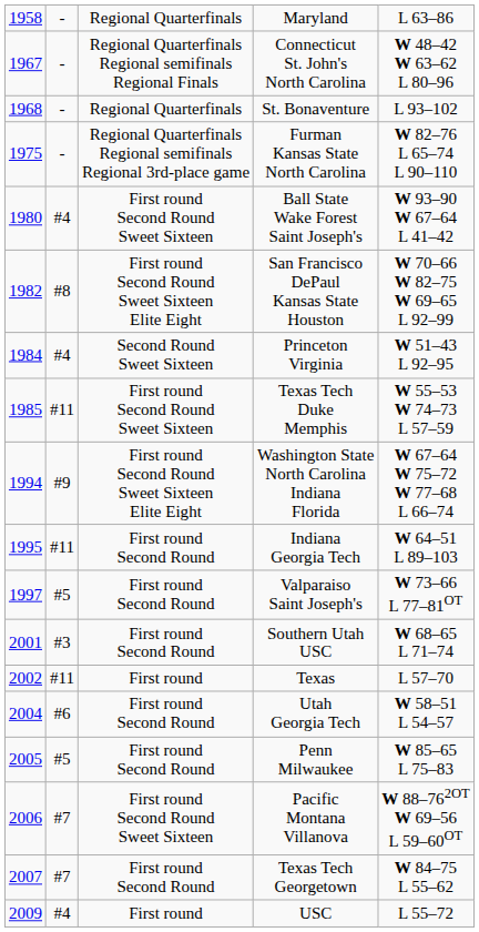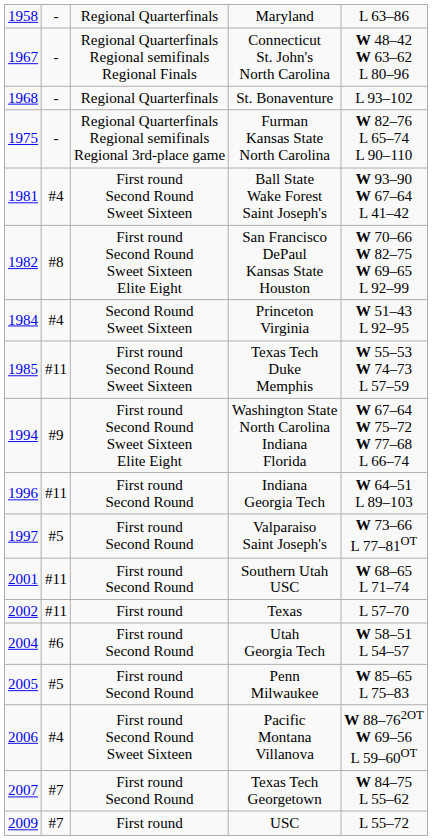 <table class="wikitable">
 <tr align="center">
 <td><a href='#'>1958</a></td>
 <td>-</td>
 <td>Regional Quarterfinals</td>
 <td>Maryland</td>
 <td>L 63–86</td>
 </tr>
 <tr align="center">
 <td><a href='#'>1967</a></td>
 <td>-</td>
 <td>Regional Quarterfinals<br>Regional semifinals<br>Regional Finals</td>
 <td>Connecticut<br>St. John's<br>North Carolina</td>
 <td><strong>W</strong> 48–42<br><strong>W</strong> 63–62<br>L 80–96</td>
 </tr>
 <tr align="center">
 <td><a href='#'>1968</a></td>
 <td>-</td>
 <td>Regional Quarterfinals</td>
 <td>St. Bonaventure</td>
 <td>L 93–102</td>
 </tr>
 <tr align="center">
 <td><a href='#'>1975</a></td>
 <td>-</td>
 <td>Regional Quarterfinals<br>Regional semifinals<br>Regional 3rd-place game</td>
 <td>Furman<br>Kansas State<br>North Carolina</td>
 <td><strong>W</strong> 82–76<br>L 65–74<br>L 90–110</td>
 </tr>
 <tr align="center">
-<td><a href='#'>1980</a></td>
+<td><a href='#'>1981</a></td>
 <td>#4</td>
 <td>First round<br>Second Round<br>Sweet Sixteen</td>
 <td>Ball State<br>Wake Forest<br>Saint Joseph's</td>
 <td><strong>W</strong> 93–90<br><strong>W</strong> 67–64<br>L 41–42</td>
 </tr>
 <tr align="center">
 <td><a href='#'>1982</a></td>
 <td>#8</td>
 <td>First round<br>Second Round<br>Sweet Sixteen<br>Elite Eight</td>
 <td>San Francisco<br>DePaul<br>Kansas State<br>Houston</td>
 <td><strong>W</strong> 70–66<br><strong>W</strong> 82–75<br><strong>W</strong> 69–65<br>L 92–99</td>
 </tr>
 <tr align="center">
 <td><a href='#'>1984</a></td>
 <td>#4</td>
 <td>Second Round<br>Sweet Sixteen</td>
 <td>Princeton<br>Virginia</td>
 <td><strong>W</strong> 51–43<br>L 92–95</td>
 </tr>
 <tr align="center">
 <td><a href='#'>1985</a></td>
 <td>#11</td>
 <td>First round<br>Second Round<br>Sweet Sixteen</td>
 <td>Texas Tech<br>Duke<br>Memphis</td>
 <td><strong>W</strong> 55–53<br><strong>W</strong> 74–73<br>L 57–59</td>
 </tr>
 <tr align="center">
 <td><a href='#'>1994</a></td>
 <td>#9</td>
 <td>First round<br>Second Round<br>Sweet Sixteen<br>Elite Eight</td>
 <td>Washington State<br>North Carolina<br>Indiana<br>Florida</td>
 <td><strong>W</strong> 67–64<br><strong>W</strong> 75–72<br><strong>W</strong> 77–68<br>L 66–74</td>
 </tr>
 <tr align="center">
-<td><a href='#'>1995</a></td>
+<td><a href='#'>1996</a></td>
 <td>#11</td>
 <td>First round<br>Second Round</td>
 <td>Indiana<br>Georgia Tech</td>
 <td><strong>W</strong> 64–51<br>L 89–103</td>
 </tr>
 <tr align="center">
 <td><a href='#'>1997</a></td>
 <td>#5</td>
 <td>First round<br>Second Round</td>
 <td>Valparaiso<br>Saint Joseph's</td>
 <td><strong>W</strong> 73–66<br>L 77–81<sup>OT</sup></td>
 </tr>
 <tr align="center">
 <td><a href='#'>2001</a></td>
-<td>#3</td>
+<td>#11</td>
 <td>First round<br>Second Round</td>
 <td>Southern Utah<br>USC</td>
 <td><strong>W</strong> 68–65<br>L 71–74</td>
 </tr>
 <tr align="center">
 <td><a href='#'>2002</a></td>
 <td>#11</td>
 <td>First round</td>
 <td>Texas</td>
 <td>L 57–70</td>
 </tr>
 <tr align="center">
 <td><a href='#'>2004</a></td>
 <td>#6</td>
 <td>First round<br>Second Round</td>
 <td>Utah<br>Georgia Tech</td>
 <td><strong>W</strong> 58–51<br>L 54–57</td>
 </tr>
 <tr align="center">
 <td><a href='#'>2005</a></td>
 <td>#5</td>
 <td>First round<br>Second Round</td>
 <td>Penn<br>Milwaukee</td>
 <td><strong>W</strong> 85–65<br>L 75–83</td>
 </tr>
 <tr align="center">
 <td><a href='#'>2006</a></td>
-<td>#7</td>
+<td>#4</td>
 <td>First round<br>Second Round<br>Sweet Sixteen</td>
 <td>Pacific<br>Montana<br>Villanova</td>
 <td><strong>W</strong> 88–76<sup>2OT</sup><br><strong>W</strong> 69–56<br>L 59–60<sup>OT</sup></td>
 </tr>
 <tr align="center">
 <td><a href='#'>2007</a></td>
 <td>#7</td>
 <td>First round<br>Second Round</td>
 <td>Texas Tech<br>Georgetown</td>
 <td><strong>W</strong> 84–75<br>L 55–62</td>
 </tr>
 <tr align="center">
 <td><a href='#'>2009</a></td>
-<td>#4</td>
+<td>#7</td>
 <td>First round</td>
 <td>USC</td>
 <td>L 55–72</td>
 </tr>
 </table>
